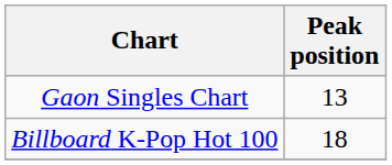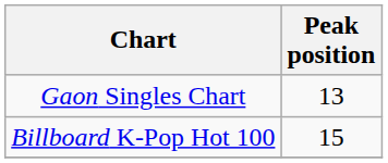 <table class="wikitable sortable" style="text-align:center;">
 <tr>
 <th>Chart</th>
 <th>Peak<br>position</th>
 </tr>
 <tr>
 <td><a href='#'><em>Gaon</em> Singles Chart</a></td>
 <td>13</td>
 </tr>
 <tr>
 <td><a href='#'><em>Billboard</em> K-Pop Hot 100</a></td>
-<td>18</td>
+<td>15</td>
 </tr>
 <tr>
 </tr>
 </table>
